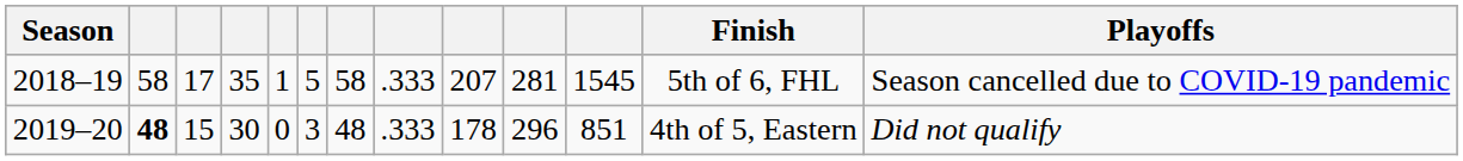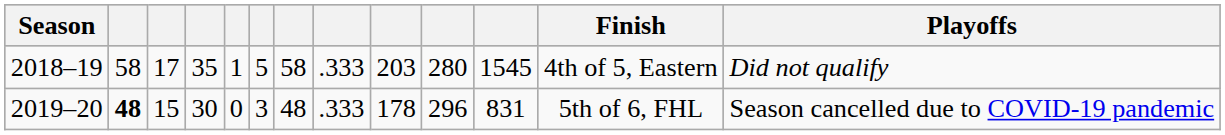 <table class="wikitable" style="text-align:center">
 <tr>
 <th>Season</th>
 <th></th>
 <th></th>
 <th></th>
 <th></th>
 <th></th>
 <th></th>
 <th></th>
 <th></th>
 <th></th>
 <th></th>
 <th>Finish</th>
 <th>Playoffs</th>
 </tr>
 <tr>
 <td>2018–19</td>
 <td>58</td>
 <td>17</td>
 <td>35</td>
 <td>1</td>
 <td>5</td>
 <td>58</td>
 <td>.333</td>
-<td>207</td>
-<td>281</td>
+<td>203</td>
+<td>280</td>
 <td>1545</td>
-<td>5th of 6, FHL</td>
-<td align=left>Season cancelled due to <a href='#'>COVID-19 pandemic</a></td>
+<td>4th of 5, Eastern</td>
+<td align=left><em>Did not qualify</em></td>
 </tr>
 <tr>
 <td>2019–20</td>
 <td><strong>48</strong></td>
 <td>15</td>
 <td>30</td>
 <td>0</td>
 <td>3</td>
 <td>48</td>
 <td>.333</td>
 <td>178</td>
 <td>296</td>
-<td>851</td>
-<td>4th of 5, Eastern</td>
-<td align=left><em>Did not qualify</em></td>
+<td>831</td>
+<td>5th of 6, FHL</td>
+<td align=left>Season cancelled due to <a href='#'>COVID-19 pandemic</a></td>
 </tr>
 </table>
